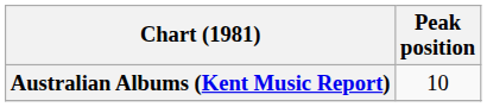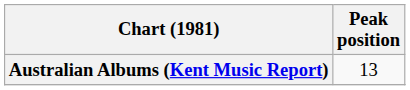 <table class="wikitable sortable plainrowheaders">
 <tr>
 <th>Chart (1981)</th>
 <th>Peak<br>position</th>
 </tr>
 <tr>
 <th scope="row">Australian Albums (<a href='#'>Kent Music Report</a>)</th>
-<td align="center">10</td>
+<td align="center">13</td>
 </tr>
 <tr>
 </tr>
 <tr>
 </tr>
 </table>
